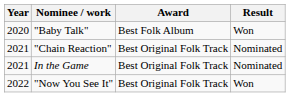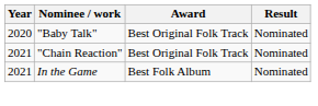 <table class="wikitable">
 <tr>
 <th>Year</th>
 <th>Nominee / work</th>
 <th>Award</th>
 <th>Result</th>
 </tr>
 <tr>
 <td>2020</td>
 <td>"Baby Talk"</td>
-<td>Best Folk Album</td>
-<td>Won</td>
+<td>Best Original Folk Track</td>
+<td>Nominated</td>
 </tr>
 <tr>
 <td>2021</td>
 <td>"Chain Reaction"</td>
 <td>Best Original Folk Track</td>
 <td>Nominated</td>
 </tr>
 <tr>
 <td>2021</td>
 <td><em>In the Game</em></td>
-<td>Best Original Folk Track</td>
+<td>Best Folk Album</td>
 <td>Nominated</td>
 </tr>
-<tr>
-<td>2022</td>
-<td>"Now You See It"</td>
-<td>Best Original Folk Track</td>
-<td>Won</td>
-</tr>
 </table>
